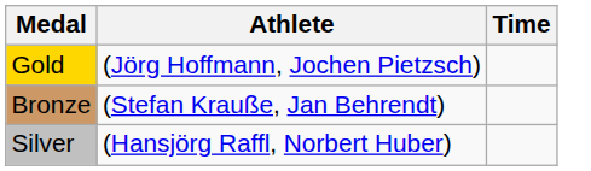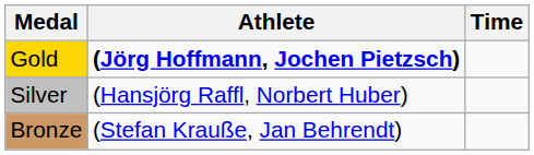 <table class="wikitable">
 <tr>
 <th>Medal</th>
 <th>Athlete</th>
 <th>Time</th>
 </tr>
 <tr>
 <td bgcolor="gold">Gold</td>
-<td> (<a href='#'>Jörg Hoffmann</a>, <a href='#'>Jochen Pietzsch</a>)</td>
+<td><strong> (<a href='#'>Jörg Hoffmann</a>, <a href='#'>Jochen Pietzsch</a>)</strong></td>
+<td></td>
+</tr>
+<tr>
+<td bgcolor="silver">Silver</td>
+<td> (<a href='#'>Hansjörg Raffl</a>, <a href='#'>Norbert Huber</a>)</td>
 <td></td>
 </tr>
 <tr>
 <td bgcolor="CC9966">Bronze</td>
 <td> (<a href='#'>Stefan Krauße</a>, <a href='#'>Jan Behrendt</a>)</td>
 <td></td>
 </tr>
-<tr>
-<td bgcolor="silver">Silver</td>
-<td> (<a href='#'>Hansjörg Raffl</a>, <a href='#'>Norbert Huber</a>)</td>
-<td></td>
-</tr>
 </table>
